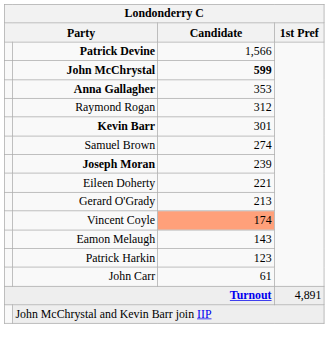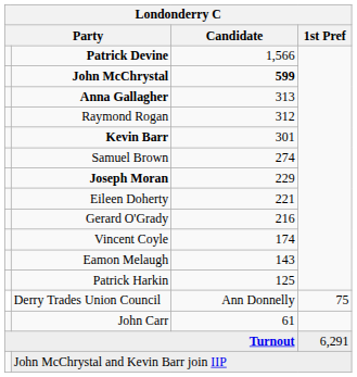 <table class="wikitable">
 <tr>
 <th colspan="4" align="center">Londonderry C</th>
 </tr>
 <tr>
 <th colspan="2" align="center" width=200>Party</th>
 <th width=150>Candidate</th>
 <th width=60>1st Pref</th>
 </tr>
 <tr>
 <td></td>
 <td align="right"><strong>Patrick Devine</strong></td>
 <td align="right">1,566</td>
 </tr>
 <tr>
 <td></td>
 <td align="right"><strong>John McChrystal</strong></td>
 <td align="right"><strong>599</strong></td>
 </tr>
 <tr>
 <td></td>
 <td align="right"><strong>Anna Gallagher</strong></td>
-<td align="right">353</td>
+<td align="right">313</td>
 </tr>
 <tr>
 <td></td>
 <td align="right">Raymond Rogan</td>
 <td align="right">312</td>
 </tr>
 <tr>
 <td></td>
 <td align="right"><strong>Kevin Barr</strong></td>
 <td align="right">301</td>
 </tr>
 <tr>
 <td></td>
 <td align="right">Samuel Brown</td>
 <td align="right">274</td>
 </tr>
 <tr>
 <td></td>
 <td align="right"><strong>Joseph Moran</strong></td>
-<td align="right">239</td>
+<td align="right">229</td>
 </tr>
 <tr>
 <td></td>
 <td align="right">Eileen Doherty</td>
 <td align="right">221</td>
 </tr>
 <tr>
 <td></td>
 <td align="right">Gerard O'Grady</td>
-<td align="right">213</td>
+<td align="right">216</td>
 </tr>
 <tr>
 <td></td>
 <td align="right">Vincent Coyle</td>
-<td align="right" style="background: lightsalmon;">174</td>
+<td align="right">174</td>
 </tr>
 <tr>
 <td></td>
 <td align="right">Eamon Melaugh</td>
 <td align="right">143</td>
 </tr>
 <tr>
 <td></td>
 <td align="right">Patrick Harkin</td>
-<td align="right">123</td>
+<td align="right">125</td>
+</tr>
+<tr>
+<td style="background-color: #FFFFFF"></td>
+<td>Derry Trades Union Council</td>
+<td align="right">Ann Donnelly</td>
+<td align="right">75</td>
 </tr>
 <tr>
 <td></td>
 <td align="right">John Carr</td>
 <td align="right">61</td>
 </tr>
 <tr bgcolor="EEEEEE">
 <td colspan=3 align="right"><strong><a href='#'>Turnout</a></strong></td>
-<td align="right">4,891</td>
+<td align="right">6,291</td>
 </tr>
 <tr>
 <td bgcolor=></td>
 <td colspan=3 bgcolor="EEEEEE">John McChrystal and Kevin Barr join <a href='#'>IIP</a></td>
 </tr>
 </table>
